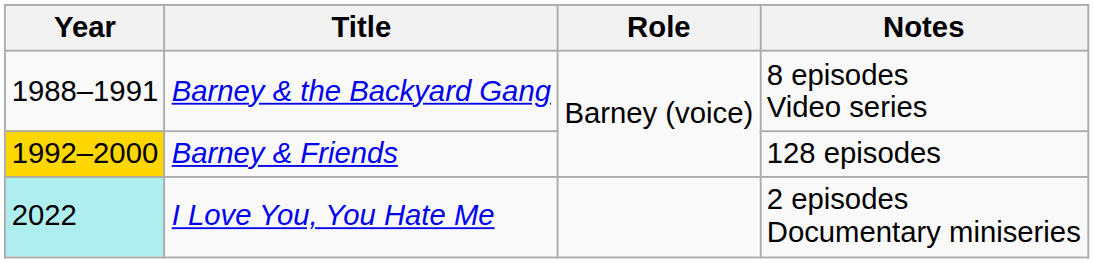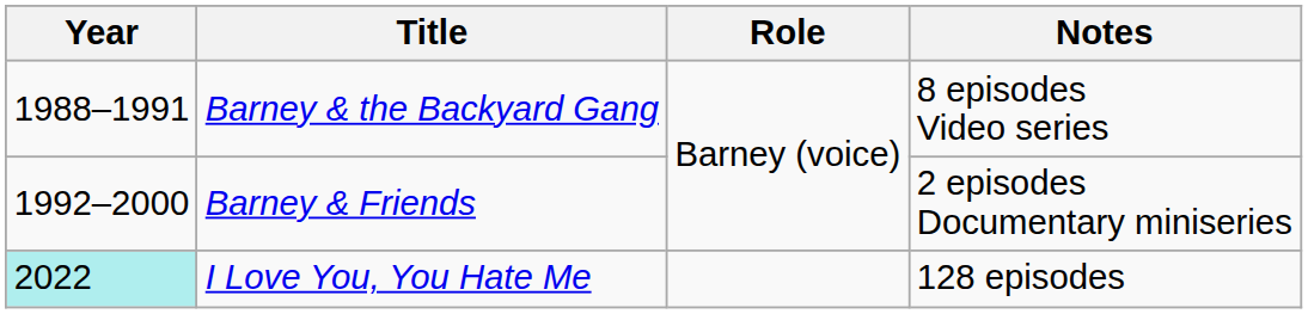 <table class="wikitable sortable">
 <tr>
 <th>Year</th>
 <th>Title</th>
 <th>Role</th>
 <th class="unsortable">Notes</th>
 </tr>
 <tr>
 <td>1988–1991</td>
 <td><em><a href='#'>Barney & the Backyard Gang</a></em></td>
 <td rowspan="2">Barney (voice)</td>
 <td>8 episodes<br>Video series</td>
 </tr>
 <tr>
-<td style="background: gold;">1992–2000</td>
+<td>1992–2000</td>
 <td><em><a href='#'>Barney & Friends</a></em></td>
-<td>128 episodes</td>
+<td>2 episodes<br>Documentary miniseries</td>
 </tr>
 <tr>
 <td style="background: paleturquoise;">2022</td>
 <td><em><a href='#'>I Love You, You Hate Me</a></em></td>
 <td></td>
-<td>2 episodes<br>Documentary miniseries</td>
+<td>128 episodes</td>
 </tr>
 </table>
